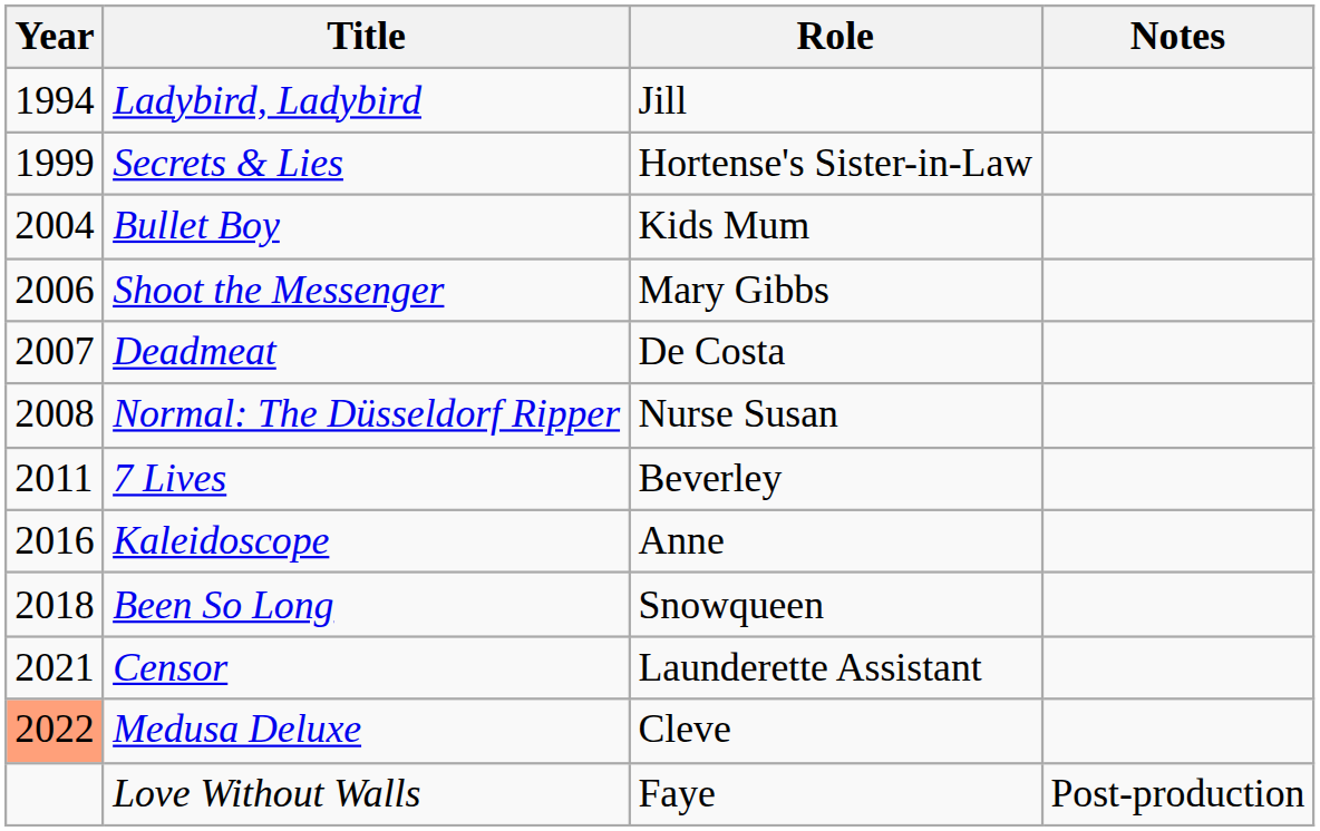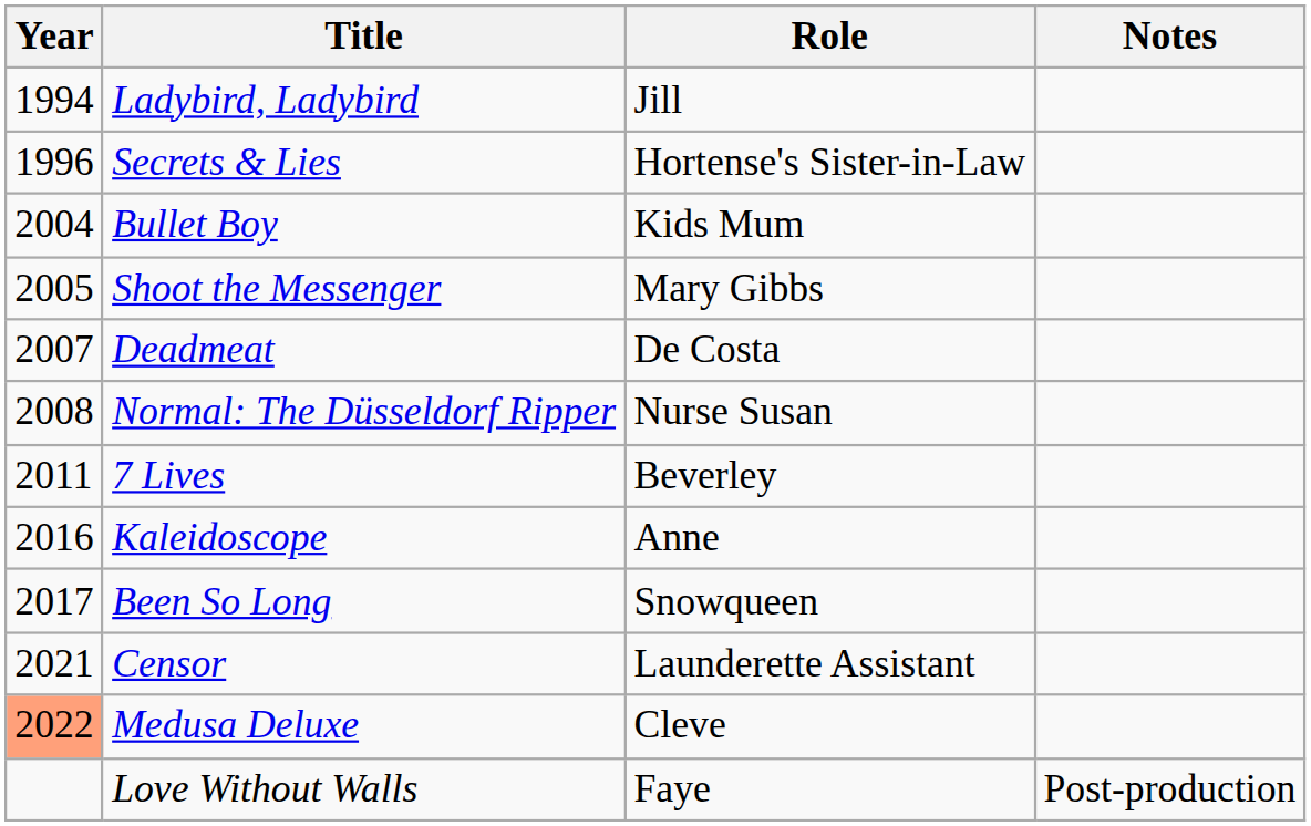 <table class="wikitable sortable">
 <tr>
 <th>Year</th>
 <th>Title</th>
 <th>Role</th>
 <th class="unsortable">Notes</th>
 </tr>
 <tr>
 <td>1994</td>
 <td><em><a href='#'>Ladybird, Ladybird</a></em></td>
 <td>Jill</td>
 <td></td>
 </tr>
 <tr>
-<td>1999</td>
+<td>1996</td>
 <td><em><a href='#'>Secrets & Lies</a></em></td>
 <td>Hortense's Sister-in-Law</td>
 <td></td>
 </tr>
 <tr>
 <td>2004</td>
 <td><em><a href='#'>Bullet Boy</a></em></td>
 <td>Kids Mum</td>
 <td></td>
 </tr>
 <tr>
-<td>2006</td>
+<td>2005</td>
 <td><em><a href='#'>Shoot the Messenger</a></em></td>
 <td>Mary Gibbs</td>
 <td></td>
 </tr>
 <tr>
 <td>2007</td>
 <td><em><a href='#'>Deadmeat</a></em></td>
 <td>De Costa</td>
 <td></td>
 </tr>
 <tr>
 <td>2008</td>
 <td><em><a href='#'>Normal: The Düsseldorf Ripper</a></em></td>
 <td>Nurse Susan</td>
 <td></td>
 </tr>
 <tr>
 <td>2011</td>
 <td><em><a href='#'>7 Lives</a></em></td>
 <td>Beverley</td>
 <td></td>
 </tr>
 <tr>
 <td>2016</td>
 <td><em><a href='#'>Kaleidoscope</a></em></td>
 <td>Anne</td>
 <td></td>
 </tr>
 <tr>
-<td>2018</td>
+<td>2017</td>
 <td><em><a href='#'>Been So Long</a></em></td>
 <td>Snowqueen</td>
 <td></td>
 </tr>
 <tr>
 <td>2021</td>
 <td><em><a href='#'>Censor</a></em></td>
 <td>Launderette Assistant</td>
 <td></td>
 </tr>
 <tr>
 <td style="background: lightsalmon;">2022</td>
 <td><em><a href='#'>Medusa Deluxe</a></em></td>
 <td>Cleve</td>
 <td></td>
 </tr>
 <tr>
 <td></td>
 <td><em>Love Without Walls</em></td>
 <td>Faye</td>
 <td>Post-production</td>
 </tr>
 </table>
